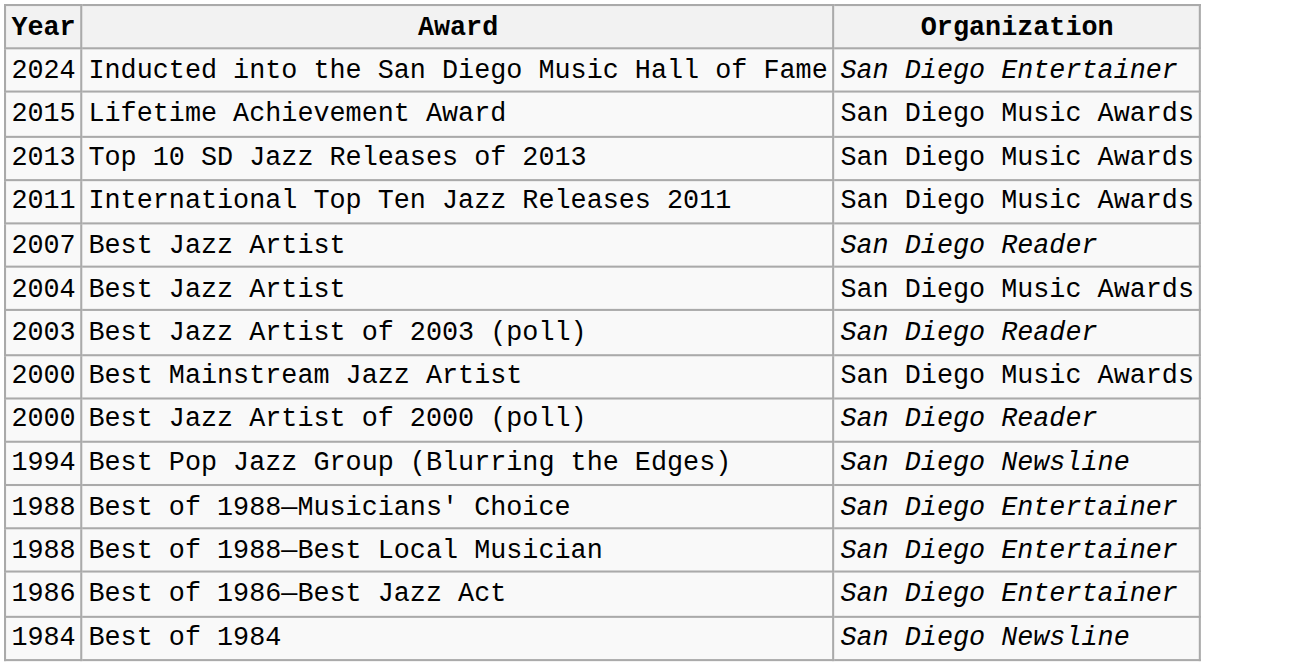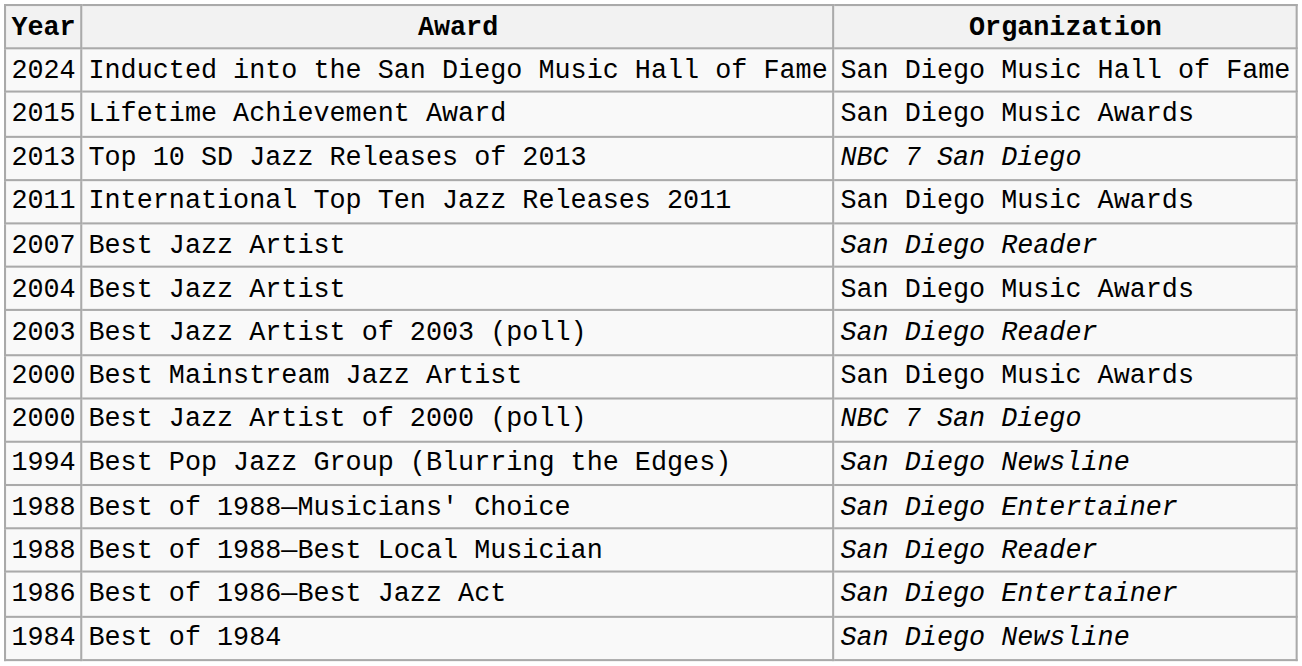 <table class="wikitable">
 <tr>
 <th>Year</th>
 <th>Award</th>
 <th>Organization</th>
 </tr>
 <tr>
 <td>2024</td>
 <td>Inducted into the San Diego Music Hall of Fame</td>
-<td><em>San Diego Entertainer</em></td>
+<td>San Diego Music Hall of Fame </td>
 </tr>
 <tr>
 <td>2015</td>
 <td>Lifetime Achievement Award</td>
 <td>San Diego Music Awards</td>
 </tr>
 <tr>
 <td>2013</td>
 <td>Top 10 SD Jazz Releases of 2013</td>
-<td>San Diego Music Awards</td>
+<td><em>NBC 7 San Diego</em></td>
 </tr>
 <tr>
 <td>2011</td>
 <td>International Top Ten Jazz Releases 2011</td>
 <td>San Diego Music Awards</td>
 </tr>
 <tr>
 <td>2007</td>
 <td>Best Jazz Artist</td>
 <td><em>San Diego Reader</em></td>
 </tr>
 <tr>
 <td>2004</td>
 <td>Best Jazz Artist</td>
 <td>San Diego Music Awards</td>
 </tr>
 <tr>
 <td>2003</td>
 <td>Best Jazz Artist of 2003 (poll)</td>
 <td><em>San Diego Reader</em></td>
 </tr>
 <tr>
 <td>2000</td>
 <td>Best Mainstream Jazz Artist</td>
 <td>San Diego Music Awards</td>
 </tr>
 <tr>
 <td>2000</td>
 <td>Best Jazz Artist of 2000 (poll)</td>
-<td><em>San Diego Reader</em></td>
+<td><em>NBC 7 San Diego</em></td>
 </tr>
 <tr>
 <td>1994</td>
 <td>Best Pop Jazz Group (Blurring the Edges)</td>
 <td><em>San Diego Newsline</em></td>
 </tr>
 <tr>
 <td>1988</td>
 <td>Best of 1988—Musicians' Choice</td>
 <td><em>San Diego Entertainer</em></td>
 </tr>
 <tr>
 <td>1988</td>
 <td>Best of 1988—Best Local Musician</td>
-<td><em>San Diego Entertainer</em></td>
+<td><em>San Diego Reader</em></td>
 </tr>
 <tr>
 <td>1986</td>
 <td>Best of 1986—Best Jazz Act</td>
 <td><em>San Diego Entertainer</em></td>
 </tr>
 <tr>
 <td>1984</td>
 <td>Best of 1984</td>
 <td><em>San Diego Newsline</em></td>
 </tr>
 </table>
